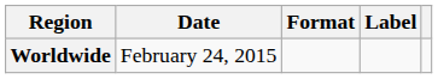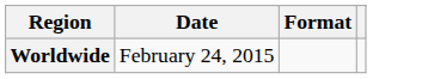 <table class="wikitable plainrowheaders">
 <tr>
 <th scope="col">Region</th>
 <th scope="col">Date</th>
 <th scope="col">Format</th>
-<th scope="col">Label</th>
 <th scope="col"></th>
 </tr>
 <tr>
 <th scope="row">Worldwide</th>
 <td>February 24, 2015</td>
 <td></td>
-<td></td>
 <td style="text-align:center;"></td>
 </tr>
 </table>
